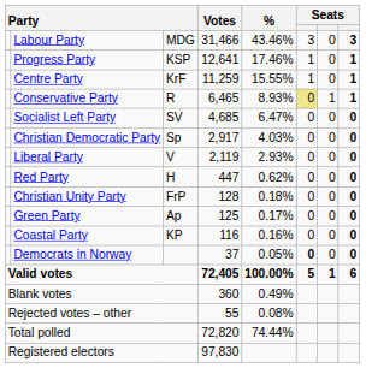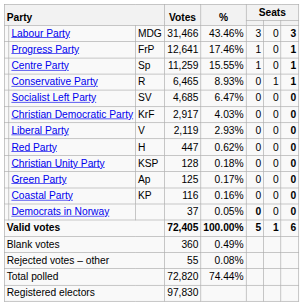 <table class="wikitable" border="1" style="text-align:right;">
 <tr>
 <th style="text-align:left;" valign=bottom rowspan=2 colspan=3>Party</th>
 <th align=center valign=bottom rowspan=2 width="50">Votes</th>
 <th align=center valign=bottom rowspan=2 width="50">%</th>
 <th colspan=3>Seats</th>
 </tr>
 <tr>
 <th align=center valign=bottom width="20"><small></small></th>
 <th align=center valign=bottom width="20"><small><a href='#'></a></small></th>
 <th align=center valign=bottom width="20"><small></small></th>
 </tr>
 <tr>
 <td></td>
 <td align=left><a href='#'>Labour Party</a></td>
 <td align=left>MDG</td>
 <td>31,466</td>
 <td>43.46%</td>
 <td>3</td>
 <td>0</td>
 <td><strong>3</strong></td>
 </tr>
 <tr>
 <td></td>
 <td align=left><a href='#'>Progress Party</a></td>
-<td align=left>KSP</td>
+<td align=left>FrP</td>
 <td>12,641</td>
 <td>17.46%</td>
 <td>1</td>
 <td>0</td>
 <td><strong>1</strong></td>
 </tr>
 <tr>
 <td></td>
 <td align=left><a href='#'>Centre Party</a></td>
-<td align=left>KrF</td>
+<td align=left>Sp</td>
 <td>11,259</td>
 <td>15.55%</td>
 <td>1</td>
 <td>0</td>
 <td><strong>1</strong></td>
 </tr>
 <tr>
 <td></td>
 <td align=left><a href='#'>Conservative Party</a></td>
 <td align=left>R</td>
 <td>6,465</td>
 <td>8.93%</td>
-<td style="background: khaki;">0</td>
+<td>0</td>
 <td>1</td>
 <td><strong>1</strong></td>
 </tr>
 <tr>
 <td></td>
 <td align=left><a href='#'>Socialist Left Party</a></td>
 <td align=left>SV</td>
 <td>4,685</td>
 <td>6.47%</td>
 <td>0</td>
 <td>0</td>
 <td><strong>0</strong></td>
 </tr>
 <tr>
 <td></td>
 <td align=left><a href='#'>Christian Democratic Party</a></td>
-<td align=left>Sp</td>
+<td align=left>KrF</td>
 <td>2,917</td>
 <td>4.03%</td>
 <td>0</td>
 <td>0</td>
 <td><strong>0</strong></td>
 </tr>
 <tr>
 <td></td>
 <td align=left><a href='#'>Liberal Party</a></td>
 <td align=left>V</td>
 <td>2,119</td>
 <td>2.93%</td>
 <td>0</td>
 <td>0</td>
 <td><strong>0</strong></td>
 </tr>
 <tr>
 <td></td>
 <td align=left><a href='#'>Red Party</a></td>
 <td align=left>H</td>
 <td>447</td>
 <td>0.62%</td>
 <td>0</td>
 <td>0</td>
 <td><strong>0</strong></td>
 </tr>
 <tr>
 <td></td>
 <td align=left><a href='#'>Christian Unity Party</a></td>
-<td align=left>FrP</td>
+<td align=left>KSP</td>
 <td>128</td>
 <td>0.18%</td>
 <td>0</td>
 <td>0</td>
 <td><strong>0</strong></td>
 </tr>
 <tr>
 <td></td>
 <td align=left><a href='#'>Green Party</a></td>
 <td align=left>Ap</td>
 <td>125</td>
 <td>0.17%</td>
 <td>0</td>
 <td>0</td>
 <td><strong>0</strong></td>
 </tr>
 <tr>
 <td></td>
 <td align=left><a href='#'>Coastal Party</a></td>
 <td align=left>KP</td>
 <td>116</td>
 <td>0.16%</td>
 <td>0</td>
 <td>0</td>
 <td><strong>0</strong></td>
 </tr>
 <tr>
 <td></td>
 <td align=left><a href='#'>Democrats in Norway</a></td>
 <td align=left></td>
 <td>37</td>
 <td>0.05%</td>
 <td><strong>0</strong></td>
 <td>0</td>
 <td><strong>0</strong></td>
 </tr>
 <tr style="font-weight:bold">
 <td align=left colspan=3>Valid votes</td>
 <td>72,405</td>
 <td>100.00%</td>
 <td>5</td>
 <td>1</td>
 <td>6</td>
 </tr>
 <tr>
 <td align=left colspan=3>Blank votes</td>
 <td>360</td>
 <td>0.49%</td>
 <td></td>
 <td></td>
 <td></td>
 </tr>
 <tr>
 <td align=left colspan=3>Rejected votes – other</td>
 <td>55</td>
 <td>0.08%</td>
 <td></td>
 <td></td>
 <td></td>
 </tr>
 <tr>
 <td align=left colspan=3>Total polled</td>
 <td>72,820</td>
 <td>74.44%</td>
 <td></td>
 <td></td>
 <td></td>
 </tr>
 <tr>
 <td align=left colspan=3>Registered electors</td>
 <td>97,830</td>
 <td></td>
 <td></td>
 <td></td>
 <td></td>
 </tr>
 </table>
